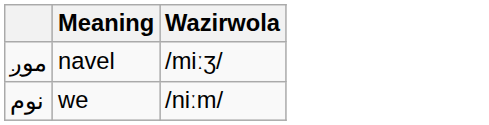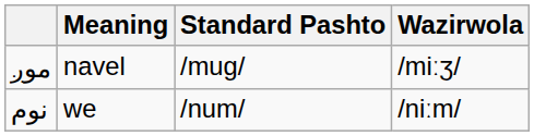 <table class="wikitable">
 <tr>
 <th></th>
 <th>Meaning</th>
+<th>Standard Pashto</th>
 <th>Wazirwola</th>
 </tr>
 <tr>
 <td>موږ</td>
 <td>navel</td>
+<td>/muɡ/</td>
 <td>/miːʒ/</td>
 </tr>
 <tr>
 <td>نوم</td>
 <td>we</td>
+<td>/num/</td>
 <td>/niːm/</td>
 </tr>
 </table>
